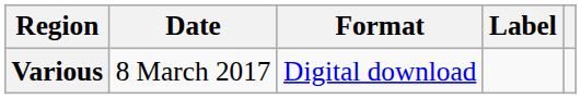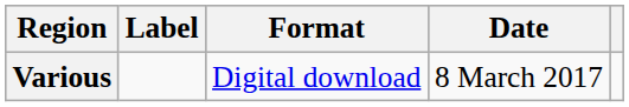 <table class="wikitable plainrowheaders">
 <tr>
 <th scope="col">Region</th>
+<th scope="col">Label</th>
+<th scope="col">Format</th>
 <th scope="col">Date</th>
-<th scope="col">Format</th>
-<th scope="col">Label</th>
 <th scope="col"></th>
 </tr>
 <tr>
 <th scope="row">Various</th>
+<td></td>
+<td><a href='#'>Digital download</a></td>
 <td>8 March 2017</td>
-<td><a href='#'>Digital download</a></td>
-<td></td>
 <td></td>
 </tr>
 </table>
